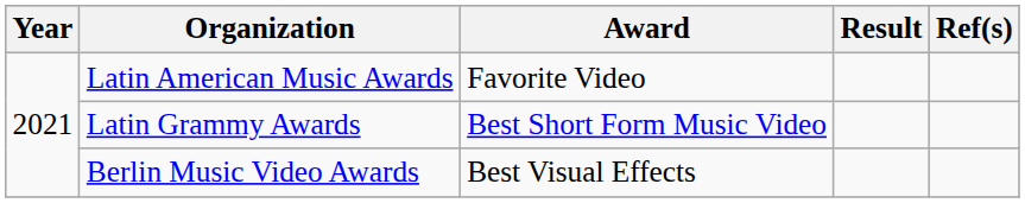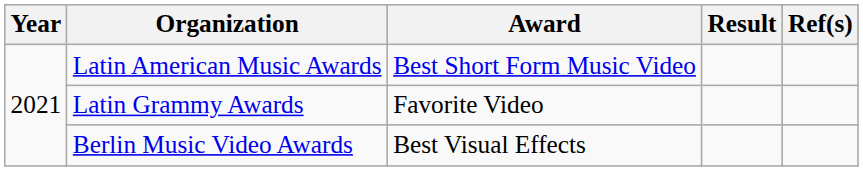 <table class="wikitable plainrowheaders">
 <tr align=center>
 <th scope="col">Year</th>
 <th scope="col">Organization</th>
 <th scope="col">Award</th>
 <th scope="col">Result</th>
 <th scope="col">Ref(s)</th>
 </tr>
 <tr>
 <td scope="row" rowspan="3">2021</td>
 <td><a href='#'>Latin American Music Awards</a></td>
-<td>Favorite Video</td>
+<td><a href='#'>Best Short Form Music Video</a></td>
 <td></td>
 <td style="text-align:center;"></td>
 </tr>
 <tr>
 <td><a href='#'>Latin Grammy Awards</a></td>
-<td><a href='#'>Best Short Form Music Video</a></td>
+<td>Favorite Video</td>
 <td></td>
 <td style="text-align:center;"></td>
 </tr>
 <tr>
 <td><a href='#'>Berlin Music Video Awards</a></td>
 <td>Best Visual Effects</td>
 <td></td>
 <td style="text-align:center;"></td>
 </tr>
 </table>
